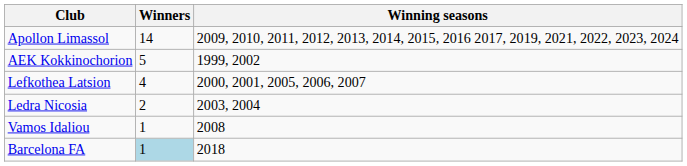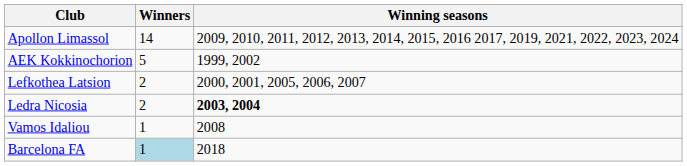 <table class="wikitable">
 <tr>
 <th>Club</th>
 <th>Winners</th>
 <th>Winning seasons</th>
 </tr>
 <tr>
 <td><a href='#'>Apollon Limassol</a></td>
 <td>14</td>
 <td>2009, 2010, 2011, 2012, 2013, 2014, 2015, 2016 2017, 2019, 2021, 2022, 2023, 2024</td>
 </tr>
 <tr>
 <td><a href='#'>AEK Kokkinochorion</a></td>
 <td>5</td>
 <td>1999, 2002</td>
 </tr>
 <tr>
 <td><a href='#'>Lefkothea Latsion</a></td>
-<td>4</td>
+<td>2</td>
 <td>2000, 2001, 2005, 2006, 2007</td>
 </tr>
 <tr>
 <td><a href='#'>Ledra Nicosia</a></td>
 <td>2</td>
-<td>2003, 2004</td>
+<td><strong>2003, 2004</strong></td>
 </tr>
 <tr>
 <td><a href='#'>Vamos Idaliou</a></td>
 <td>1</td>
 <td>2008</td>
 </tr>
 <tr>
 <td><a href='#'>Barcelona FA</a></td>
 <td style="background: lightblue;">1</td>
 <td>2018</td>
 </tr>
 </table>
